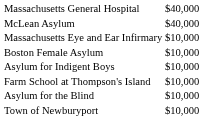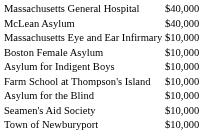 <table>
 <tr>
 <td>Massachusetts General Hospital</td>
 <td>$40,000</td>
 </tr>
 <tr>
 <td>McLean Asylum</td>
 <td>$40,000</td>
 </tr>
 <tr>
 <td>Massachusetts Eye and Ear Infirmary</td>
 <td>$10,000</td>
 </tr>
 <tr>
 <td>Boston Female Asylum</td>
 <td>$10,000</td>
 </tr>
 <tr>
 <td>Asylum for Indigent Boys</td>
 <td>$10,000</td>
 </tr>
 <tr>
 <td>Farm School at Thompson's Island</td>
 <td>$10,000</td>
 </tr>
 <tr>
 <td>Asylum for the Blind</td>
 <td>$10,000</td>
 </tr>
 <tr>
+<td>Seamen's Aid Society</td>
+<td>$10,000</td>
+</tr>
+<tr>
 <td>Town of Newburyport</td>
 <td>$10,000</td>
 </tr>
 </table>
